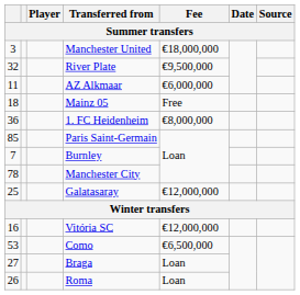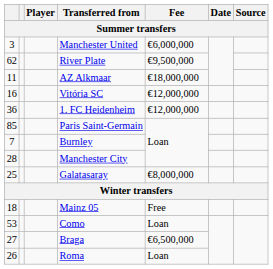 <table class="wikitable">
 <tr>
 <th></th>
 <th></th>
 <th scope=col>Player</th>
 <th>Transferred from</th>
 <th !scope=col; style="width: 91px;">Fee</th>
 <th scope=col>Date</th>
 <th scope=col>Source</th>
 </tr>
 <tr>
 <th colspan="7">Summer transfers</th>
 </tr>
 <tr>
 <td align=center>3</td>
 <td align=center></td>
 <td></td>
 <td> <a href='#'>Manchester United</a></td>
-<td>€18,000,000</td>
+<td>€6,000,000</td>
 <td rowspan=3></td>
 <td></td>
 </tr>
 <tr>
-<td align=center>32</td>
+<td align=center>62</td>
 <td align=center></td>
 <td></td>
 <td> <a href='#'>River Plate</a></td>
 <td>€9,500,000</td>
 <td></td>
 </tr>
 <tr>
 <td align=center>11</td>
 <td align=center></td>
 <td></td>
 <td> <a href='#'>AZ Alkmaar</a></td>
-<td>€6,000,000</td>
+<td>€18,000,000</td>
 <td></td>
 </tr>
 <tr>
-<td align=center>18</td>
+<td align=center>16</td>
 <td align=center></td>
 <td></td>
-<td> <a href='#'>Mainz 05</a></td>
-<td>Free</td>
+<td> <a href='#'>Vitória SC</a></td>
+<td>€12,000,000</td>
 <td></td>
 <td></td>
 </tr>
 <tr>
 <td align=center>36</td>
 <td align=center></td>
 <td></td>
 <td> <a href='#'>1. FC Heidenheim</a></td>
-<td>€8,000,000</td>
+<td>€12,000,000</td>
 <td></td>
 <td></td>
 </tr>
 <tr>
 <td align=center>85</td>
 <td align=center></td>
 <td></td>
 <td> <a href='#'>Paris Saint-Germain</a></td>
 <td rowspan=3>Loan</td>
 <td></td>
 <td></td>
 </tr>
 <tr>
 <td align=center>7</td>
 <td align=center></td>
 <td></td>
 <td> <a href='#'>Burnley</a></td>
 <td></td>
 <td></td>
 </tr>
 <tr>
-<td align=center>78</td>
+<td align=center>28</td>
 <td align=center></td>
 <td></td>
 <td> <a href='#'>Manchester City</a></td>
 <td></td>
 <td></td>
 </tr>
 <tr>
 <td align=center>25</td>
 <td align=center></td>
 <td></td>
 <td> <a href='#'>Galatasaray</a></td>
-<td>€12,000,000</td>
+<td>€8,000,000</td>
 <td></td>
 <td></td>
 </tr>
 <tr>
 <th colspan="7">Winter transfers</th>
 </tr>
 <tr>
-<td align=center>16</td>
+<td align=center>18</td>
 <td align=center></td>
 <td></td>
-<td> <a href='#'>Vitória SC</a></td>
-<td>€12,000,000</td>
+<td> <a href='#'>Mainz 05</a></td>
+<td>Free</td>
 <td></td>
 <td></td>
 </tr>
 <tr>
 <td align=center>53</td>
 <td align=center></td>
 <td></td>
 <td> <a href='#'>Como</a></td>
-<td>€6,500,000</td>
+<td>Loan</td>
 <td rowspan=3></td>
 <td rowspan=3></td>
 </tr>
 <tr>
 <td align=center>27</td>
 <td align=center></td>
 <td></td>
 <td> <a href='#'>Braga</a></td>
-<td>Loan</td>
+<td>€6,500,000</td>
 </tr>
 <tr>
 <td align=center>26</td>
 <td align=center></td>
 <td></td>
 <td> <a href='#'>Roma</a></td>
 <td>Loan</td>
 </tr>
 </table>
